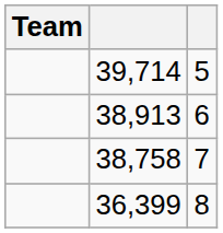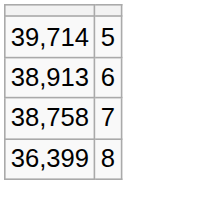 <table class="wikitable">
 <tr>
-<th>Team</th>
 <th></th>
 <th></th>
 </tr>
 <tr>
-<td></td>
 <td align=right>39,714</td>
 <td align=center>5</td>
 </tr>
 <tr>
-<td></td>
 <td align=right>38,913</td>
 <td align=center>6</td>
 </tr>
 <tr>
-<td></td>
 <td align=right>38,758</td>
 <td align=center>7</td>
 </tr>
 <tr>
-<td></td>
 <td align=right>36,399</td>
 <td align=center>8</td>
 </tr>
 </table>
